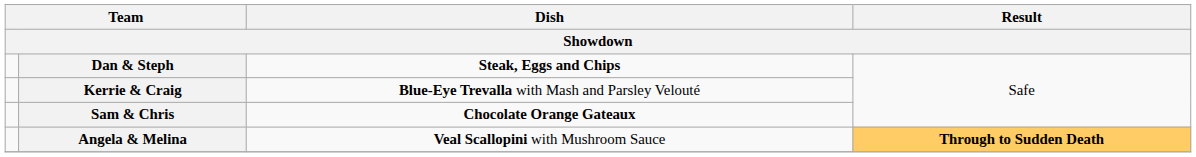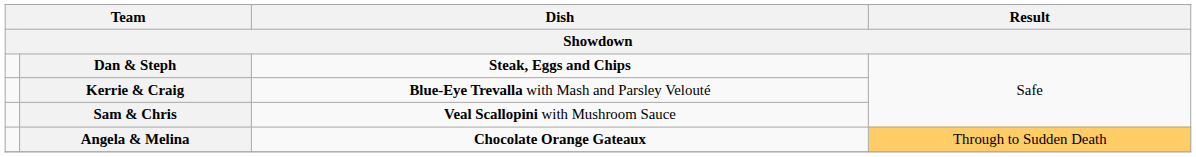 <table class="wikitable plainrowheaders" style="margin:1em auto; text-align:center; font-size:90%; width:80em;">
 <tr>
 <th colspan="2">Team</th>
 <th>Dish</th>
 <th>Result</th>
 </tr>
 <tr>
 <th colspan="4" >Showdown</th>
 </tr>
 <tr>
 <td></td>
 <th>Dan & Steph</th>
 <td><strong>Steak, Eggs and Chips</strong></td>
 <td rowspan="3">Safe</td>
 </tr>
 <tr>
 <td></td>
 <th>Kerrie & Craig</th>
 <td><strong>Blue-Eye Trevalla</strong> with Mash and Parsley Velouté</td>
 </tr>
 <tr>
 <td></td>
 <th>Sam & Chris</th>
-<td><strong>Chocolate Orange Gateaux</strong></td>
+<td><strong>Veal Scallopini</strong> with Mushroom Sauce</td>
 </tr>
 <tr>
 <td></td>
 <th>Angela & Melina</th>
-<td><strong>Veal Scallopini</strong> with Mushroom Sauce</td>
-<td style="background:#FFCC66;"><strong>Through to Sudden Death</strong></td>
+<td><strong>Chocolate Orange Gateaux</strong></td>
+<td style="background:#FFCC66;">Through to Sudden Death</td>
 </tr>
 <tr>
 </tr>
 </table>
